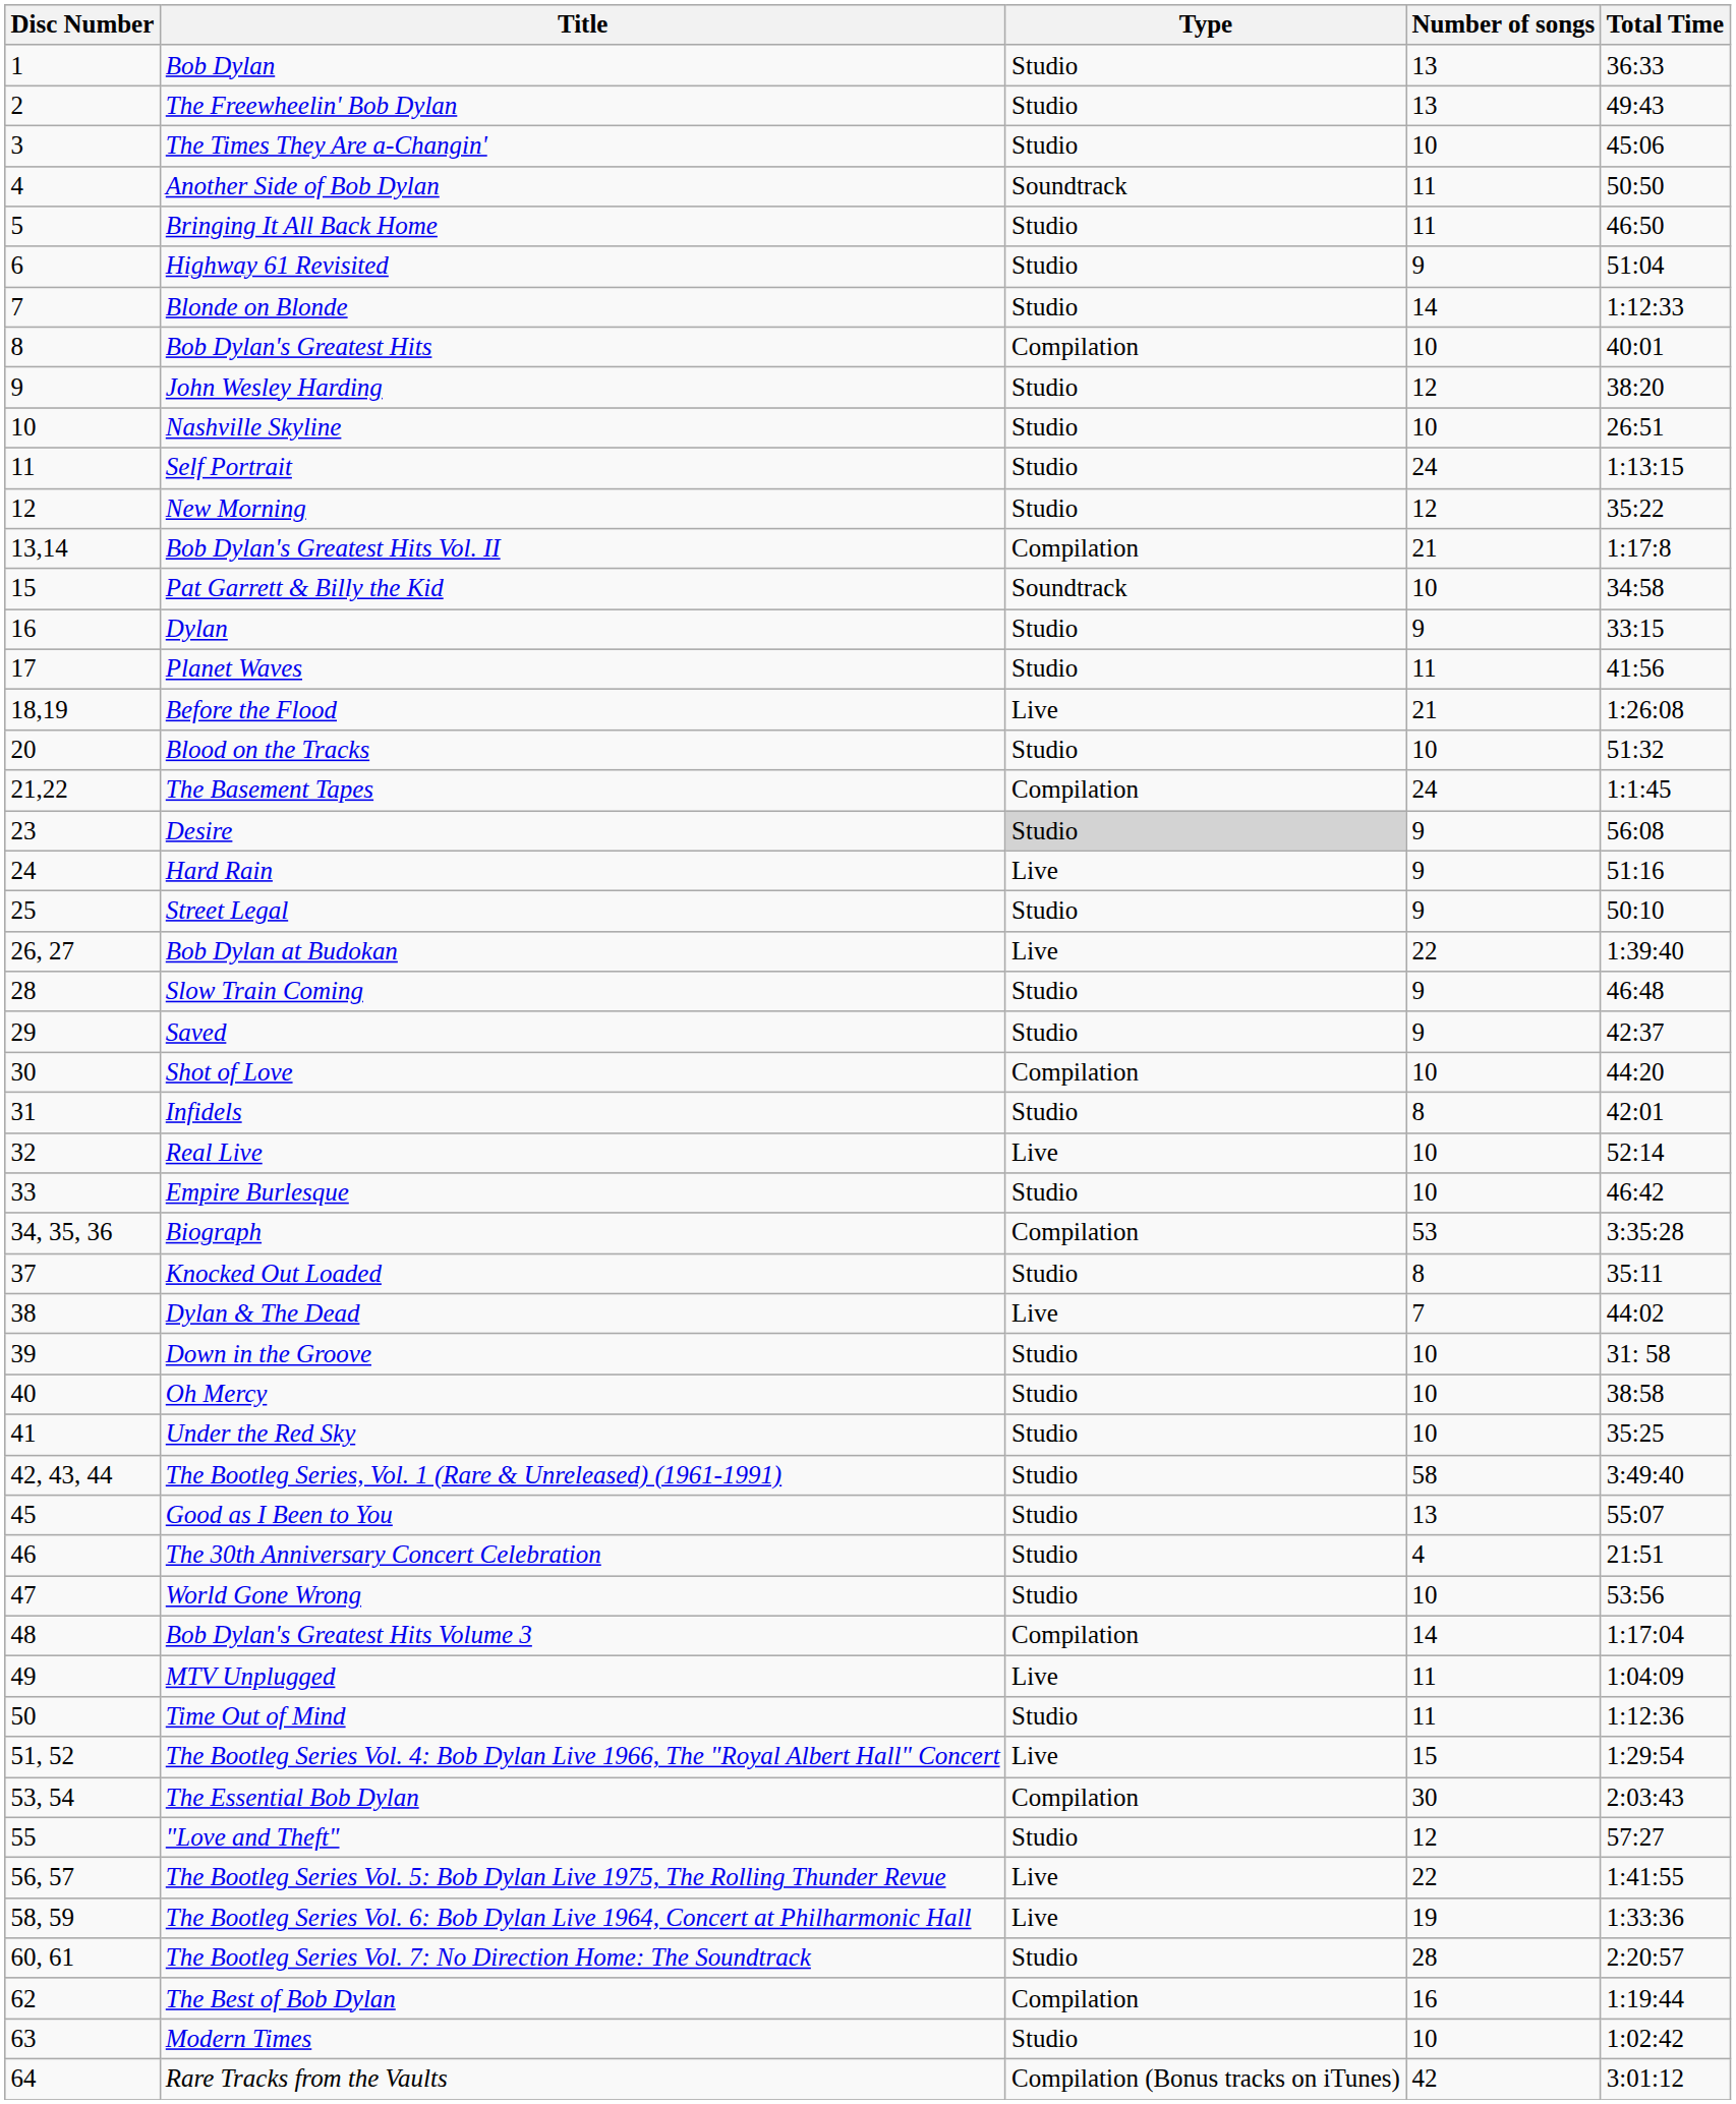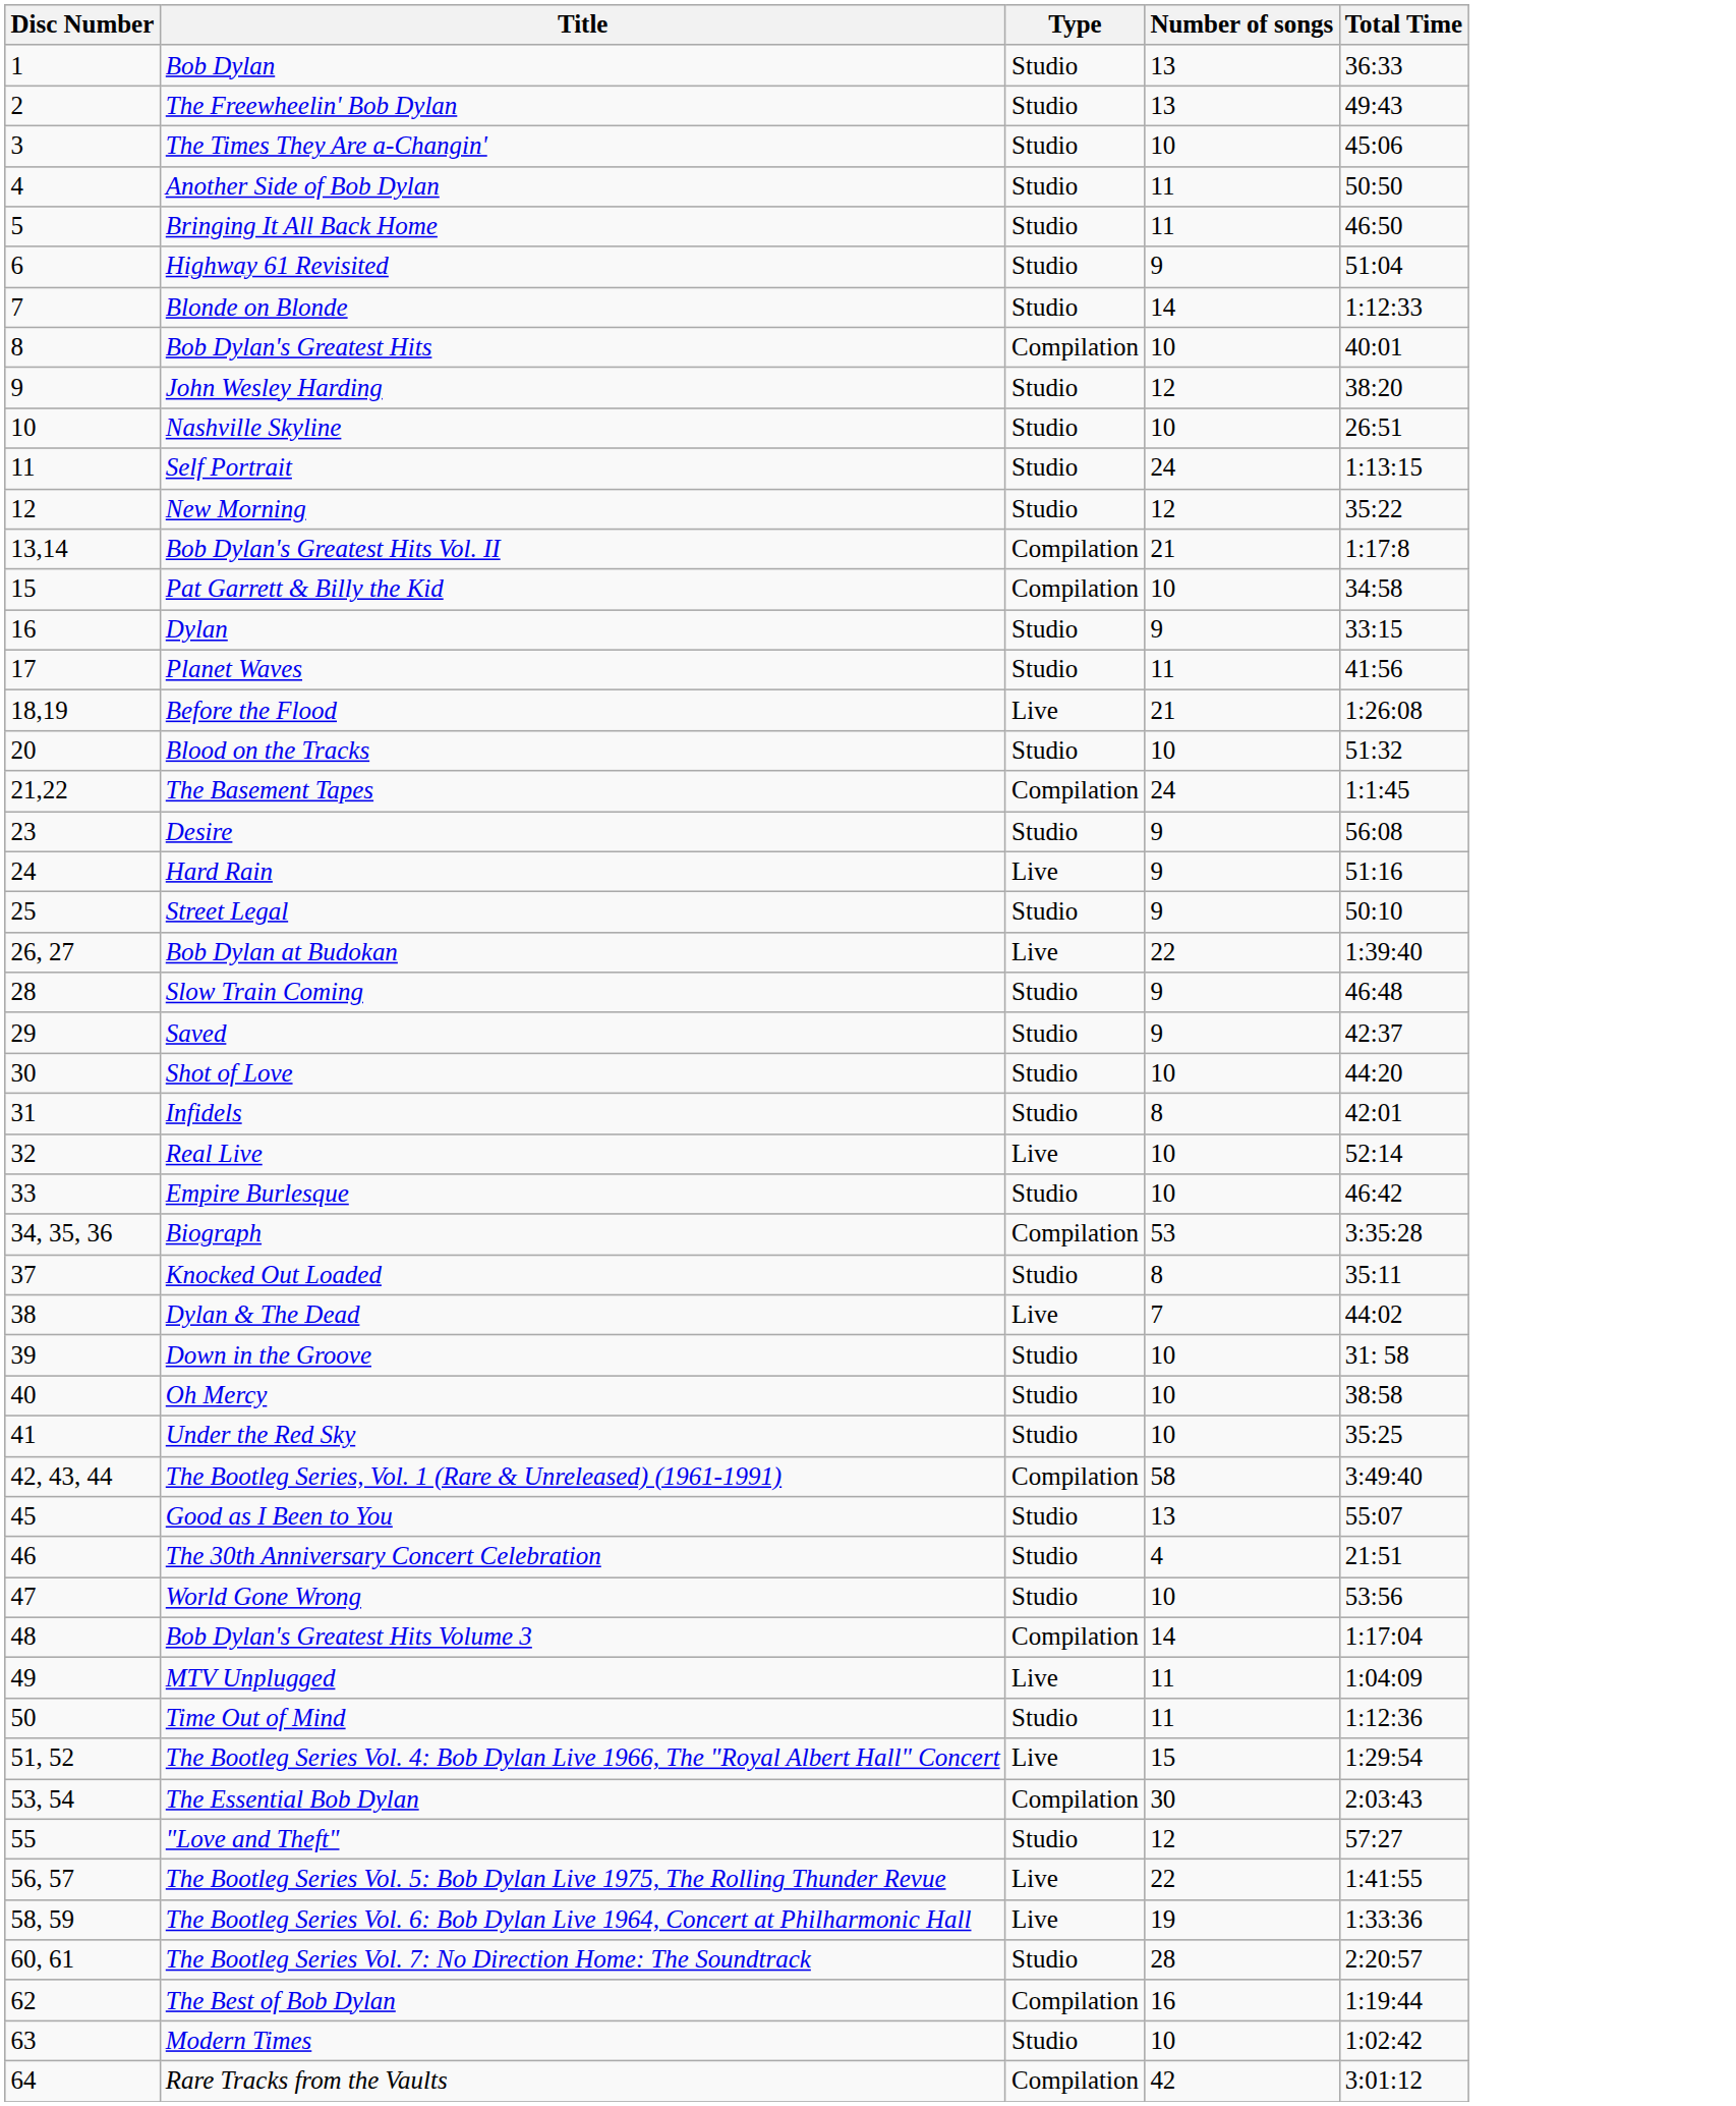 <table class="wikitable">
 <tr>
 <th>Disc Number</th>
 <th>Title</th>
 <th>Type</th>
 <th>Number of songs</th>
 <th>Total Time</th>
 </tr>
 <tr>
 <td>1</td>
 <td><em><a href='#'>Bob Dylan</a></em></td>
 <td>Studio</td>
 <td>13</td>
 <td>36:33</td>
 </tr>
 <tr>
 <td>2</td>
 <td><em><a href='#'>The Freewheelin' Bob Dylan</a></em></td>
 <td>Studio</td>
 <td>13</td>
 <td>49:43</td>
 </tr>
 <tr>
 <td>3</td>
 <td><em><a href='#'>The Times They Are a-Changin'</a></em></td>
 <td>Studio</td>
 <td>10</td>
 <td>45:06</td>
 </tr>
 <tr>
 <td>4</td>
 <td><em><a href='#'>Another Side of Bob Dylan</a></em></td>
-<td>Soundtrack</td>
+<td>Studio</td>
 <td>11</td>
 <td>50:50</td>
 </tr>
 <tr>
 <td>5</td>
 <td><em><a href='#'>Bringing It All Back Home</a></em></td>
 <td>Studio</td>
 <td>11</td>
 <td>46:50</td>
 </tr>
 <tr>
 <td>6</td>
 <td><em><a href='#'>Highway 61 Revisited</a></em></td>
 <td>Studio</td>
 <td>9</td>
 <td>51:04</td>
 </tr>
 <tr>
 <td>7</td>
 <td><em><a href='#'>Blonde on Blonde</a></em></td>
 <td>Studio</td>
 <td>14</td>
 <td>1:12:33</td>
 </tr>
 <tr>
 <td>8</td>
 <td><em><a href='#'>Bob Dylan's Greatest Hits</a></em></td>
 <td>Compilation</td>
 <td>10</td>
 <td>40:01</td>
 </tr>
 <tr>
 <td>9</td>
 <td><em><a href='#'>John Wesley Harding</a></em></td>
 <td>Studio</td>
 <td>12</td>
 <td>38:20</td>
 </tr>
 <tr>
 <td>10</td>
 <td><em><a href='#'>Nashville Skyline</a></em></td>
 <td>Studio</td>
 <td>10</td>
 <td>26:51</td>
 </tr>
 <tr>
 <td>11</td>
 <td><em><a href='#'>Self Portrait</a></em></td>
 <td>Studio</td>
 <td>24</td>
 <td>1:13:15</td>
 </tr>
 <tr>
 <td>12</td>
 <td><em><a href='#'>New Morning</a></em></td>
 <td>Studio</td>
 <td>12</td>
 <td>35:22</td>
 </tr>
 <tr>
 <td>13,14</td>
 <td><em><a href='#'>Bob Dylan's Greatest Hits Vol. II</a></em></td>
 <td>Compilation</td>
 <td>21</td>
 <td>1:17:8</td>
 </tr>
 <tr>
 <td>15</td>
 <td><em><a href='#'>Pat Garrett & Billy the Kid</a></em></td>
-<td>Soundtrack</td>
+<td>Compilation</td>
 <td>10</td>
 <td>34:58</td>
 </tr>
 <tr>
 <td>16</td>
 <td><em><a href='#'>Dylan</a></em></td>
 <td>Studio</td>
 <td>9</td>
 <td>33:15</td>
 </tr>
 <tr>
 <td>17</td>
 <td><em><a href='#'>Planet Waves</a></em></td>
 <td>Studio</td>
 <td>11</td>
 <td>41:56</td>
 </tr>
 <tr>
 <td>18,19</td>
 <td><em><a href='#'>Before the Flood</a></em></td>
 <td>Live</td>
 <td>21</td>
 <td>1:26:08</td>
 </tr>
 <tr>
 <td>20</td>
 <td><em><a href='#'>Blood on the Tracks</a></em></td>
 <td>Studio</td>
 <td>10</td>
 <td>51:32</td>
 </tr>
 <tr>
 <td>21,22</td>
 <td><em><a href='#'>The Basement Tapes</a></em></td>
 <td>Compilation</td>
 <td>24</td>
 <td>1:1:45</td>
 </tr>
 <tr>
 <td>23</td>
 <td><em><a href='#'>Desire</a></em></td>
-<td style="background: lightgrey;">Studio</td>
+<td>Studio</td>
 <td>9</td>
 <td>56:08</td>
 </tr>
 <tr>
 <td>24</td>
 <td><em><a href='#'>Hard Rain</a></em></td>
 <td>Live</td>
 <td>9</td>
 <td>51:16</td>
 </tr>
 <tr>
 <td>25</td>
 <td><em><a href='#'>Street Legal</a></em></td>
 <td>Studio</td>
 <td>9</td>
 <td>50:10</td>
 </tr>
 <tr>
 <td>26, 27</td>
 <td><em><a href='#'>Bob Dylan at Budokan</a></em></td>
 <td>Live</td>
 <td>22</td>
 <td>1:39:40</td>
 </tr>
 <tr>
 <td>28</td>
 <td><em><a href='#'>Slow Train Coming</a></em></td>
 <td>Studio</td>
 <td>9</td>
 <td>46:48</td>
 </tr>
 <tr>
 <td>29</td>
 <td><em><a href='#'>Saved</a></em></td>
 <td>Studio</td>
 <td>9</td>
 <td>42:37</td>
 </tr>
 <tr>
 <td>30</td>
 <td><em><a href='#'>Shot of Love</a></em></td>
-<td>Compilation</td>
+<td>Studio</td>
 <td>10</td>
 <td>44:20</td>
 </tr>
 <tr>
 <td>31</td>
 <td><em><a href='#'>Infidels</a></em></td>
 <td>Studio</td>
 <td>8</td>
 <td>42:01</td>
 </tr>
 <tr>
 <td>32</td>
 <td><em><a href='#'>Real Live</a></em></td>
 <td>Live</td>
 <td>10</td>
 <td>52:14</td>
 </tr>
 <tr>
 <td>33</td>
 <td><em><a href='#'>Empire Burlesque</a></em></td>
 <td>Studio</td>
 <td>10</td>
 <td>46:42</td>
 </tr>
 <tr>
 <td>34, 35, 36</td>
 <td><em><a href='#'>Biograph</a></em></td>
 <td>Compilation</td>
 <td>53</td>
 <td>3:35:28</td>
 </tr>
 <tr>
 <td>37</td>
 <td><em><a href='#'>Knocked Out Loaded</a></em></td>
 <td>Studio</td>
 <td>8</td>
 <td>35:11</td>
 </tr>
 <tr>
 <td>38</td>
 <td><em><a href='#'>Dylan & The Dead</a></em></td>
 <td>Live</td>
 <td>7</td>
 <td>44:02</td>
 </tr>
 <tr>
 <td>39</td>
 <td><em><a href='#'>Down in the Groove</a></em></td>
 <td>Studio</td>
 <td>10</td>
 <td>31: 58</td>
 </tr>
 <tr>
 <td>40</td>
 <td><em><a href='#'>Oh Mercy</a></em></td>
 <td>Studio</td>
 <td>10</td>
 <td>38:58</td>
 </tr>
 <tr>
 <td>41</td>
 <td><em><a href='#'>Under the Red Sky</a></em></td>
 <td>Studio</td>
 <td>10</td>
 <td>35:25</td>
 </tr>
 <tr>
 <td>42, 43, 44</td>
 <td><em><a href='#'>The Bootleg Series, Vol. 1 (Rare & Unreleased) (1961-1991)</a></em></td>
-<td>Studio</td>
+<td>Compilation</td>
 <td>58</td>
 <td>3:49:40</td>
 </tr>
 <tr>
 <td>45</td>
 <td><em><a href='#'>Good as I Been to You</a></em></td>
 <td>Studio</td>
 <td>13</td>
 <td>55:07</td>
 </tr>
 <tr>
 <td>46</td>
 <td><em><a href='#'>The 30th Anniversary Concert Celebration</a></em></td>
 <td>Studio</td>
 <td>4</td>
 <td>21:51</td>
 </tr>
 <tr>
 <td>47</td>
 <td><em><a href='#'>World Gone Wrong</a></em></td>
 <td>Studio</td>
 <td>10</td>
 <td>53:56</td>
 </tr>
 <tr>
 <td>48</td>
 <td><em><a href='#'>Bob Dylan's Greatest Hits Volume 3</a></em></td>
 <td>Compilation</td>
 <td>14</td>
 <td>1:17:04</td>
 </tr>
 <tr>
 <td>49</td>
 <td><em><a href='#'>MTV Unplugged</a></em></td>
 <td>Live</td>
 <td>11</td>
 <td>1:04:09</td>
 </tr>
 <tr>
 <td>50</td>
 <td><em><a href='#'>Time Out of Mind</a></em></td>
 <td>Studio</td>
 <td>11</td>
 <td>1:12:36</td>
 </tr>
 <tr>
 <td>51, 52</td>
 <td><em><a href='#'>The Bootleg Series Vol. 4: Bob Dylan Live 1966, The "Royal Albert Hall" Concert</a></em></td>
 <td>Live</td>
 <td>15</td>
 <td>1:29:54</td>
 </tr>
 <tr>
 <td>53, 54</td>
 <td><em><a href='#'>The Essential Bob Dylan</a></em></td>
 <td>Compilation</td>
 <td>30</td>
 <td>2:03:43</td>
 </tr>
 <tr>
 <td>55</td>
 <td><em><a href='#'>"Love and Theft"</a></em></td>
 <td>Studio</td>
 <td>12</td>
 <td>57:27</td>
 </tr>
 <tr>
 <td>56, 57</td>
 <td><em><a href='#'>The Bootleg Series Vol. 5: Bob Dylan Live 1975, The Rolling Thunder Revue</a></em></td>
 <td>Live</td>
 <td>22</td>
 <td>1:41:55</td>
 </tr>
 <tr>
 <td>58, 59</td>
 <td><em><a href='#'>The Bootleg Series Vol. 6: Bob Dylan Live 1964, Concert at Philharmonic Hall</a></em></td>
 <td>Live</td>
 <td>19</td>
 <td>1:33:36</td>
 </tr>
 <tr>
 <td>60, 61</td>
 <td><em><a href='#'>The Bootleg Series Vol. 7: No Direction Home: The Soundtrack</a></em></td>
 <td>Studio</td>
 <td>28</td>
 <td>2:20:57</td>
 </tr>
 <tr>
 <td>62</td>
 <td><em><a href='#'>The Best of Bob Dylan</a></em></td>
 <td>Compilation</td>
 <td>16</td>
 <td>1:19:44</td>
 </tr>
 <tr>
 <td>63</td>
 <td><em><a href='#'>Modern Times</a></em></td>
 <td>Studio</td>
 <td>10</td>
 <td>1:02:42</td>
 </tr>
 <tr>
 <td>64</td>
 <td><em>Rare Tracks from the Vaults</em></td>
-<td>Compilation (Bonus tracks on iTunes)</td>
+<td>Compilation</td>
 <td>42</td>
 <td>3:01:12</td>
 </tr>
 </table>
